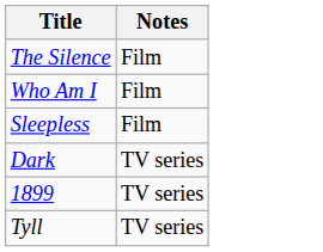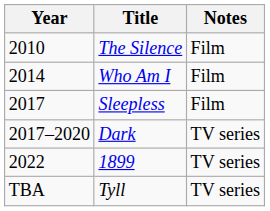 <table class="wikitable sortable">
 <tr>
+<th>Year</th>
 <th>Title</th>
 <th class="unsortable">Notes</th>
 </tr>
 <tr>
+<td>2010</td>
 <td><em><a href='#'>The Silence</a></em></td>
 <td>Film</td>
 </tr>
 <tr>
+<td>2014</td>
 <td><em><a href='#'>Who Am I</a></em></td>
 <td>Film</td>
 </tr>
 <tr>
+<td>2017</td>
 <td><em><a href='#'>Sleepless</a></em></td>
 <td>Film</td>
 </tr>
 <tr>
+<td>2017–2020</td>
 <td><em><a href='#'>Dark</a></em></td>
 <td>TV series</td>
 </tr>
 <tr>
+<td>2022</td>
 <td><em><a href='#'>1899</a></em></td>
 <td>TV series</td>
 </tr>
 <tr>
+<td>TBA</td>
 <td><em>Tyll</em></td>
 <td>TV series</td>
 </tr>
 </table>
